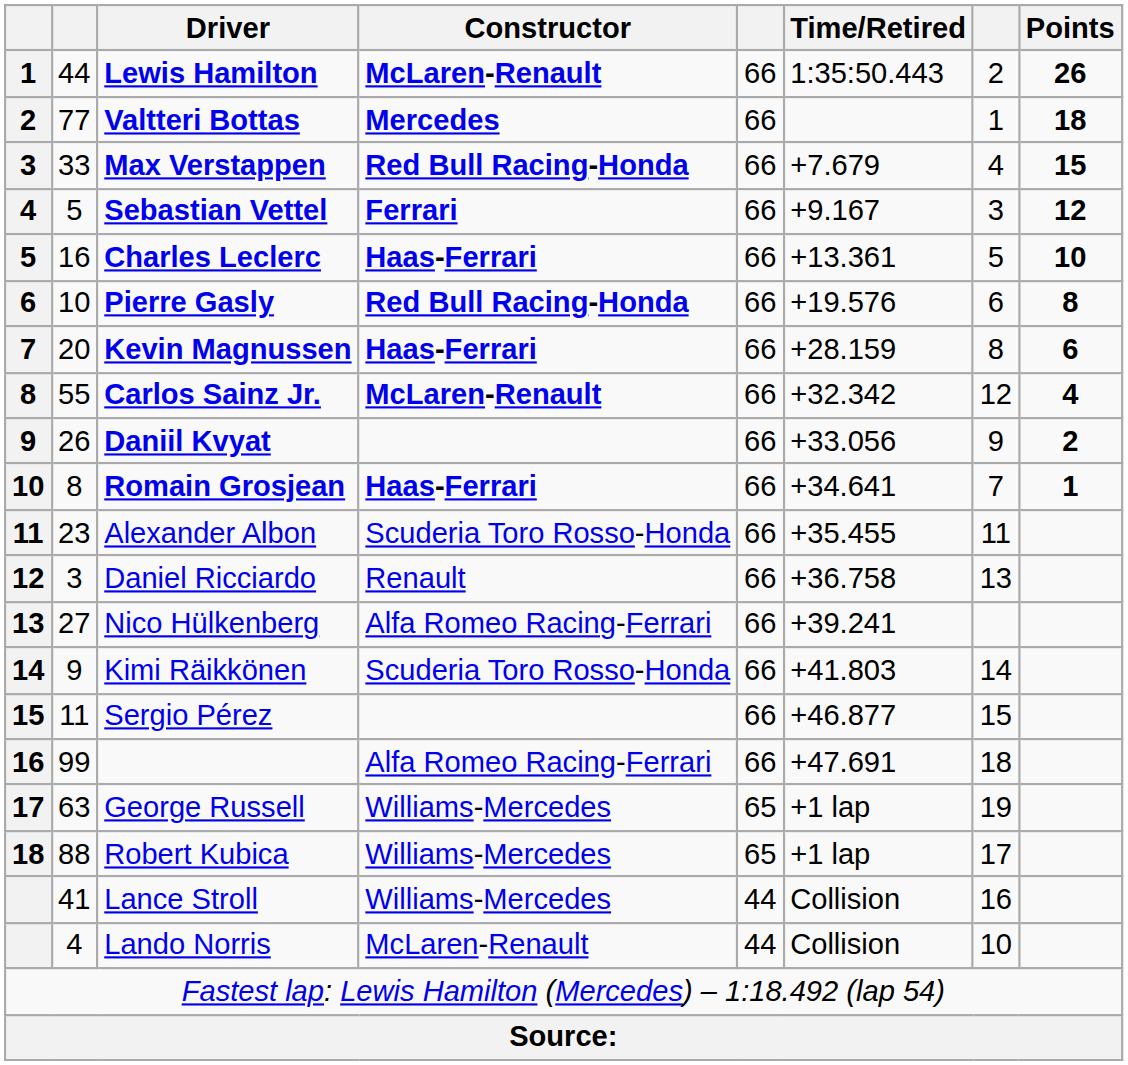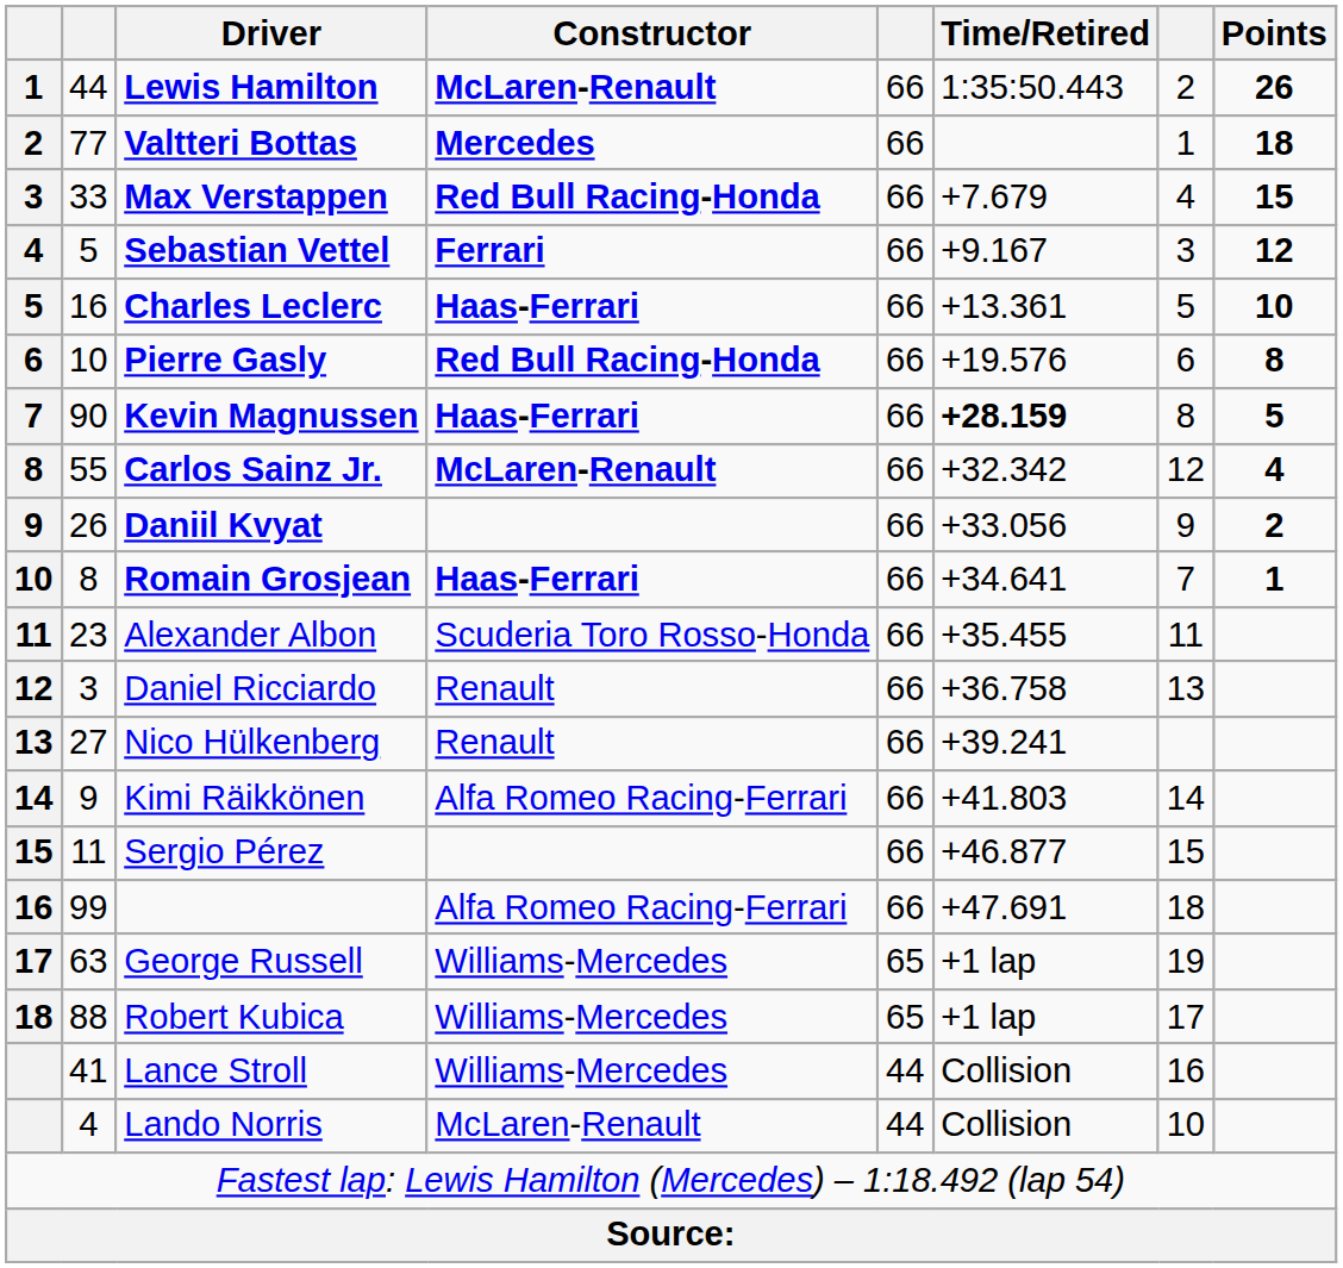 <table class="wikitable sortable" style="font-size:85%">
 <tr>
 <th scope="col"></th>
 <th scope="col"></th>
 <th scope="col">Driver</th>
 <th scope="col">Constructor</th>
 <th scope="col" class="unsortable"></th>
 <th scope="col" class="unsortable">Time/Retired</th>
 <th scope="col"></th>
 <th scope="col">Points</th>
 </tr>
 <tr>
 <th>1</th>
 <td align="center">44</td>
 <td data-sort-value="HAM"> <strong><a href='#'>Lewis Hamilton</a></strong></td>
 <td><strong><a href='#'>McLaren</a>-<a href='#'>Renault</a></strong></td>
 <td>66</td>
 <td>1:35:50.443</td>
 <td align="center">2</td>
 <td align="center"><strong>26</strong></td>
 </tr>
 <tr>
 <th>2</th>
 <td align="center">77</td>
 <td data-sort-value="BOT"> <strong><a href='#'>Valtteri Bottas</a></strong></td>
 <td><strong><a href='#'>Mercedes</a></strong></td>
 <td>66</td>
 <td></td>
 <td align="center">1</td>
 <td align="center"><strong>18</strong></td>
 </tr>
 <tr>
 <th>3</th>
 <td align="center">33</td>
 <td data-sort-value="VER"> <strong><a href='#'>Max Verstappen</a></strong></td>
 <td><strong><a href='#'>Red Bull Racing</a>-<a href='#'>Honda</a></strong></td>
 <td>66</td>
 <td>+7.679</td>
 <td align="center">4</td>
 <td align="center"><strong>15</strong></td>
 </tr>
 <tr>
 <th>4</th>
 <td align="center">5</td>
 <td data-sort-value="VET"> <strong><a href='#'>Sebastian Vettel</a></strong></td>
 <td><strong><a href='#'>Ferrari</a></strong></td>
 <td>66</td>
 <td>+9.167</td>
 <td align="center">3</td>
 <td align="center"><strong>12</strong></td>
 </tr>
 <tr>
 <th>5</th>
 <td align="center">16</td>
 <td data-sort-value="LEC"> <strong><a href='#'>Charles Leclerc</a></strong></td>
 <td><strong><a href='#'>Haas</a>-<a href='#'>Ferrari</a></strong></td>
 <td>66</td>
 <td>+13.361</td>
 <td align="center">5</td>
 <td align="center"><strong>10</strong></td>
 </tr>
 <tr>
 <th>6</th>
 <td align="center">10</td>
 <td data-sort-value="GAS"> <strong><a href='#'>Pierre Gasly</a></strong></td>
 <td><strong><a href='#'>Red Bull Racing</a>-<a href='#'>Honda</a></strong></td>
 <td>66</td>
 <td>+19.576</td>
 <td align="center">6</td>
 <td align="center"><strong>8</strong></td>
 </tr>
 <tr>
 <th>7</th>
-<td align="center">20</td>
+<td align="center">90</td>
 <td data-sort-value="MAG"> <strong><a href='#'>Kevin Magnussen</a></strong></td>
 <td><strong><a href='#'>Haas</a>-<a href='#'>Ferrari</a></strong></td>
 <td>66</td>
-<td>+28.159</td>
+<td><strong>+28.159</strong></td>
 <td align="center">8</td>
-<td align="center"><strong>6</strong></td>
+<td align="center"><strong>5</strong></td>
 </tr>
 <tr>
 <th>8</th>
 <td align="center">55</td>
 <td data-sort-value="SAI"> <strong><a href='#'>Carlos Sainz Jr.</a></strong></td>
 <td><strong><a href='#'>McLaren</a>-<a href='#'>Renault</a></strong></td>
 <td>66</td>
 <td>+32.342</td>
 <td align="center">12</td>
 <td align="center"><strong>4</strong></td>
 </tr>
 <tr>
 <th>9</th>
 <td align="center">26</td>
 <td data-sort-value="KVY"> <strong><a href='#'>Daniil Kvyat</a></strong></td>
 <td></td>
 <td>66</td>
 <td>+33.056</td>
 <td align="center">9</td>
 <td align="center"><strong>2</strong></td>
 </tr>
 <tr>
 <th>10</th>
 <td align="center">8</td>
 <td data-sort-value="GRO"> <strong><a href='#'>Romain Grosjean</a></strong></td>
 <td><strong><a href='#'>Haas</a>-<a href='#'>Ferrari</a></strong></td>
 <td>66</td>
 <td>+34.641</td>
 <td align="center">7</td>
 <td align="center"><strong>1</strong></td>
 </tr>
 <tr>
 <th>11</th>
 <td align="center">23</td>
 <td data-sort-value="ALB"> <a href='#'>Alexander Albon</a></td>
 <td><a href='#'>Scuderia Toro Rosso</a>-<a href='#'>Honda</a></td>
 <td>66</td>
 <td>+35.455</td>
 <td align="center">11</td>
 <td></td>
 </tr>
 <tr>
 <th>12</th>
 <td align="center">3</td>
 <td data-sort-value="RIC"> <a href='#'>Daniel Ricciardo</a></td>
 <td><a href='#'>Renault</a></td>
 <td>66</td>
 <td>+36.758</td>
 <td align="center">13</td>
 <td></td>
 </tr>
 <tr>
 <th>13</th>
 <td align="center">27</td>
 <td data-sort-value="HUL"> <a href='#'>Nico Hülkenberg</a></td>
-<td><a href='#'>Alfa Romeo Racing</a>-<a href='#'>Ferrari</a></td>
+<td><a href='#'>Renault</a></td>
 <td>66</td>
 <td>+39.241</td>
 <td align="center" data-sort-value="20"></td>
 <td></td>
 </tr>
 <tr>
 <th>14</th>
 <td align="center">9</td>
 <td data-sort-value="RAI"> <a href='#'>Kimi Räikkönen</a></td>
-<td><a href='#'>Scuderia Toro Rosso</a>-<a href='#'>Honda</a></td>
+<td><a href='#'>Alfa Romeo Racing</a>-<a href='#'>Ferrari</a></td>
 <td>66</td>
 <td>+41.803</td>
 <td align="center">14</td>
 <td></td>
 </tr>
 <tr>
 <th>15</th>
 <td align="center">11</td>
 <td data-sort-value="PER"> <a href='#'>Sergio Pérez</a></td>
 <td></td>
 <td>66</td>
 <td>+46.877</td>
 <td align="center">15</td>
 <td></td>
 </tr>
 <tr>
 <th>16</th>
 <td align="center">99</td>
 <td data-sort-value="GIO"></td>
 <td><a href='#'>Alfa Romeo Racing</a>-<a href='#'>Ferrari</a></td>
 <td>66</td>
 <td>+47.691</td>
 <td align="center">18</td>
 <td></td>
 </tr>
 <tr>
 <th>17</th>
 <td align="center">63</td>
 <td data-sort-value="RUS"> <a href='#'>George Russell</a></td>
 <td><a href='#'>Williams</a>-<a href='#'>Mercedes</a></td>
 <td>65</td>
 <td>+1 lap</td>
 <td align="center">19</td>
 <td></td>
 </tr>
 <tr>
 <th>18</th>
 <td align="center">88</td>
 <td data-sort-value="KUB"> <a href='#'>Robert Kubica</a></td>
 <td><a href='#'>Williams</a>-<a href='#'>Mercedes</a></td>
 <td>65</td>
 <td>+1 lap</td>
 <td align="center">17</td>
 <td></td>
 </tr>
 <tr>
 <th data-sort-value="19"></th>
 <td align="center">41</td>
 <td data-sort-value="STR"> <a href='#'>Lance Stroll</a></td>
 <td><a href='#'>Williams</a>-<a href='#'>Mercedes</a></td>
 <td>44</td>
 <td>Collision</td>
 <td align="center">16</td>
 <td></td>
 </tr>
 <tr>
 <th data-sort-value="20"></th>
 <td align="center">4</td>
 <td data-sort-value="NOR"> <a href='#'>Lando Norris</a></td>
 <td><a href='#'>McLaren</a>-<a href='#'>Renault</a></td>
 <td>44</td>
 <td>Collision</td>
 <td align="center">10</td>
 <td></td>
 </tr>
 <tr class="sortbottom">
 <td colspan="8" align="center"><em><a href='#'>Fastest lap</a>:  <a href='#'>Lewis Hamilton</a> (<a href='#'>Mercedes</a>) – 1:18.492 (lap 54)</em></td>
 </tr>
 <tr>
 <th colspan="8">Source:</th>
 </tr>
 </table>
